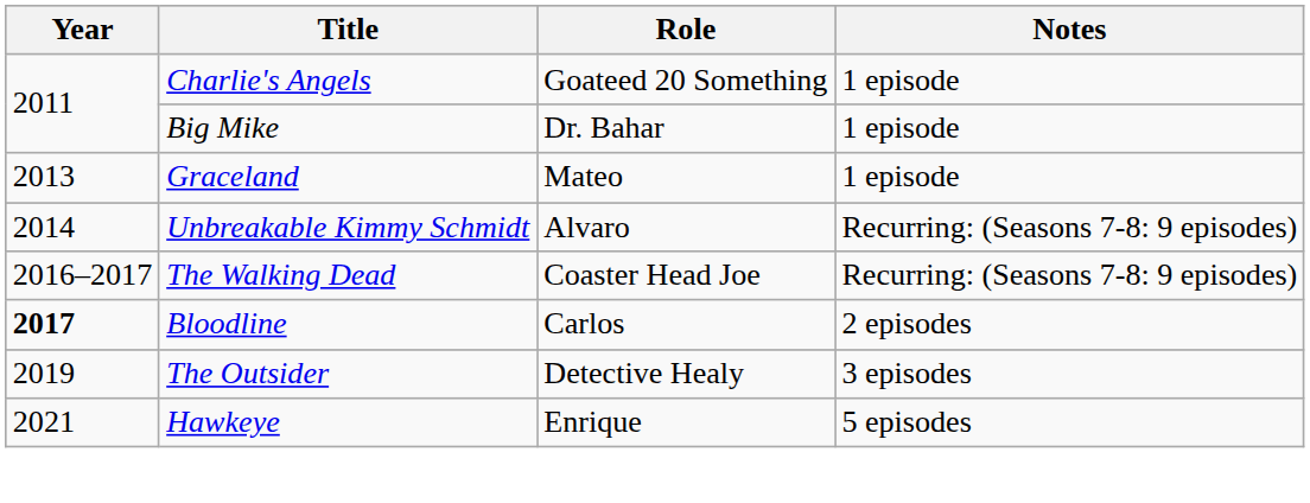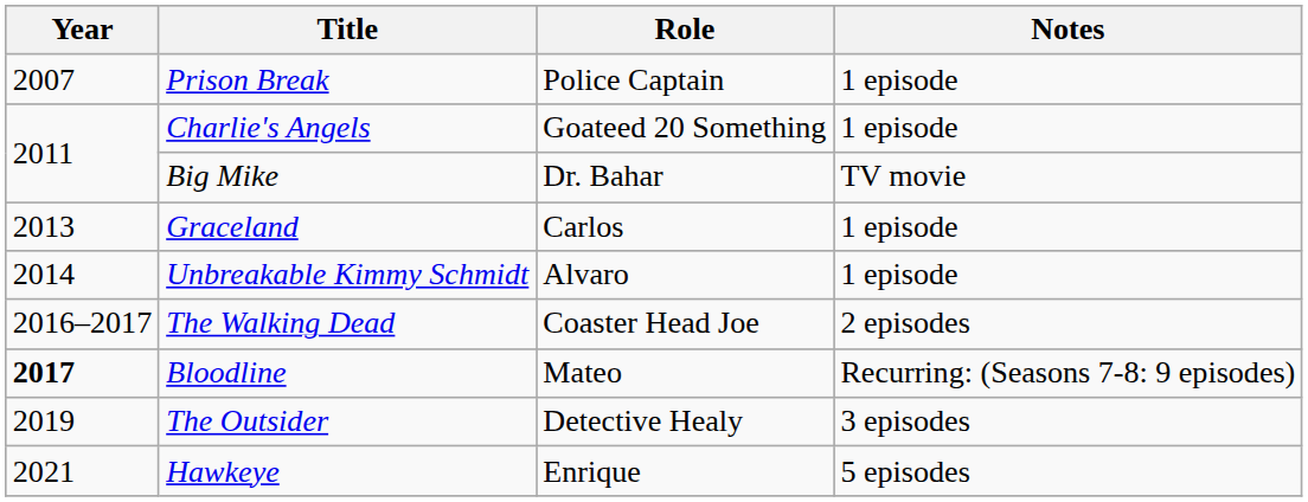 <table class="wikitable sortable">
 <tr>
 <th>Year</th>
 <th>Title</th>
 <th>Role</th>
 <th>Notes</th>
+</tr>
+<tr>
+<td rowspan=1>2007</td>
+<td><em><a href='#'>Prison Break</a></em></td>
+<td>Police Captain</td>
+<td>1 episode</td>
 </tr>
 <tr>
 <td rowspan=2>2011</td>
 <td><em><a href='#'>Charlie's Angels</a></em></td>
 <td>Goateed 20 Something</td>
 <td>1 episode</td>
 </tr>
 <tr>
 <td><em>Big Mike</em></td>
 <td>Dr. Bahar</td>
-<td>1 episode</td>
+<td>TV movie</td>
 </tr>
 <tr>
 <td rowspan=1>2013</td>
 <td><em><a href='#'>Graceland</a></em></td>
-<td>Mateo</td>
+<td>Carlos</td>
 <td>1 episode</td>
 </tr>
 <tr>
 <td rowspan=1>2014</td>
 <td><em><a href='#'>Unbreakable Kimmy Schmidt</a></em></td>
 <td>Alvaro</td>
-<td>Recurring: (Seasons 7-8: 9 episodes)</td>
+<td>1 episode</td>
 </tr>
 <tr>
 <td rowspan=1>2016–2017</td>
 <td><em><a href='#'>The Walking Dead</a></em></td>
 <td>Coaster Head Joe</td>
-<td>Recurring: (Seasons 7-8: 9 episodes)</td>
+<td>2 episodes</td>
 </tr>
 <tr>
 <td rowspan=1><strong>2017</strong></td>
 <td><em><a href='#'>Bloodline</a></em></td>
-<td>Carlos</td>
-<td>2 episodes</td>
+<td>Mateo</td>
+<td>Recurring: (Seasons 7-8: 9 episodes)</td>
 </tr>
 <tr>
 <td rowspan=1>2019</td>
 <td><em><a href='#'>The Outsider</a></em></td>
 <td>Detective Healy</td>
 <td>3 episodes</td>
 </tr>
 <tr>
 <td rowspan=1>2021</td>
 <td><em><a href='#'>Hawkeye</a></em></td>
 <td>Enrique</td>
 <td>5 episodes</td>
 </tr>
 </table>
